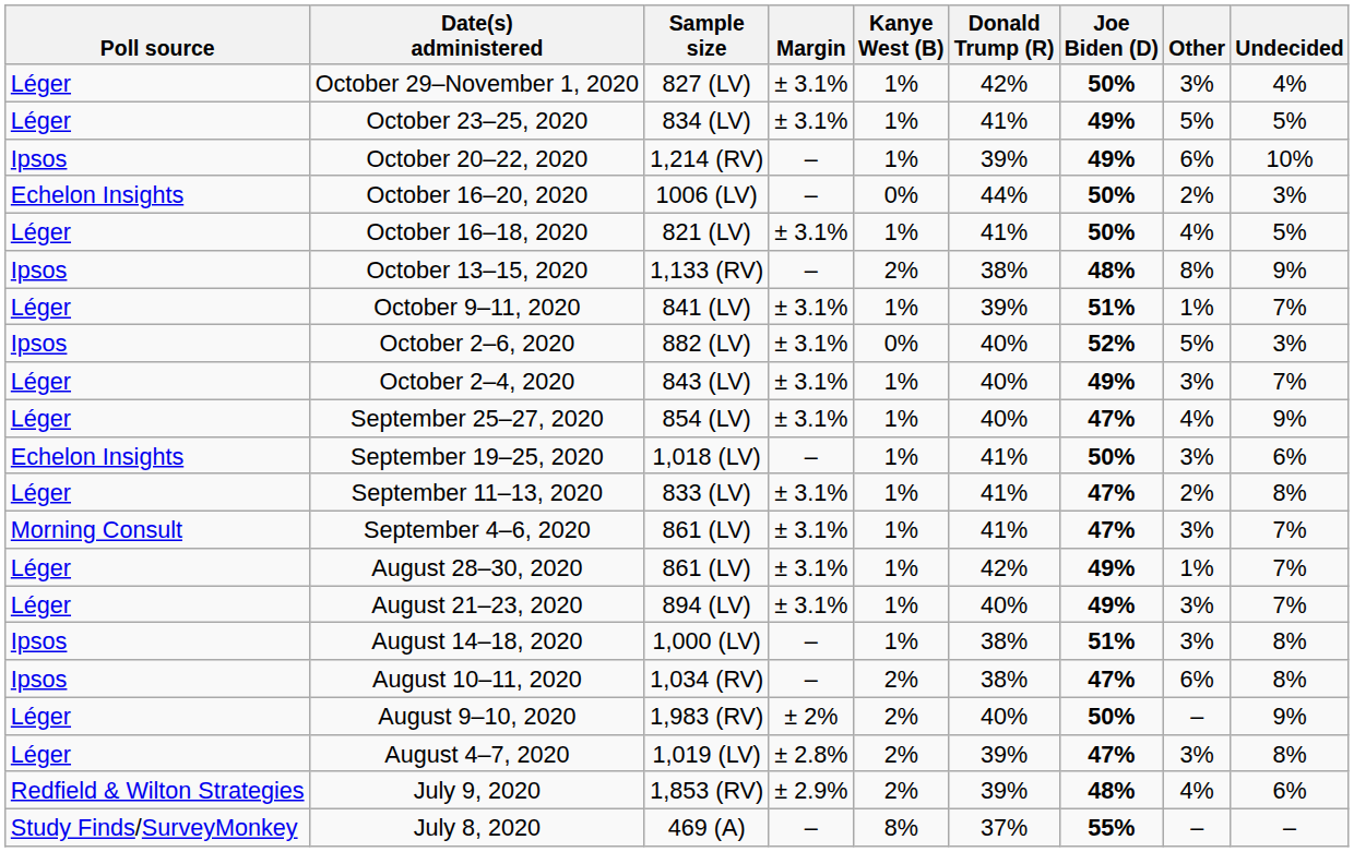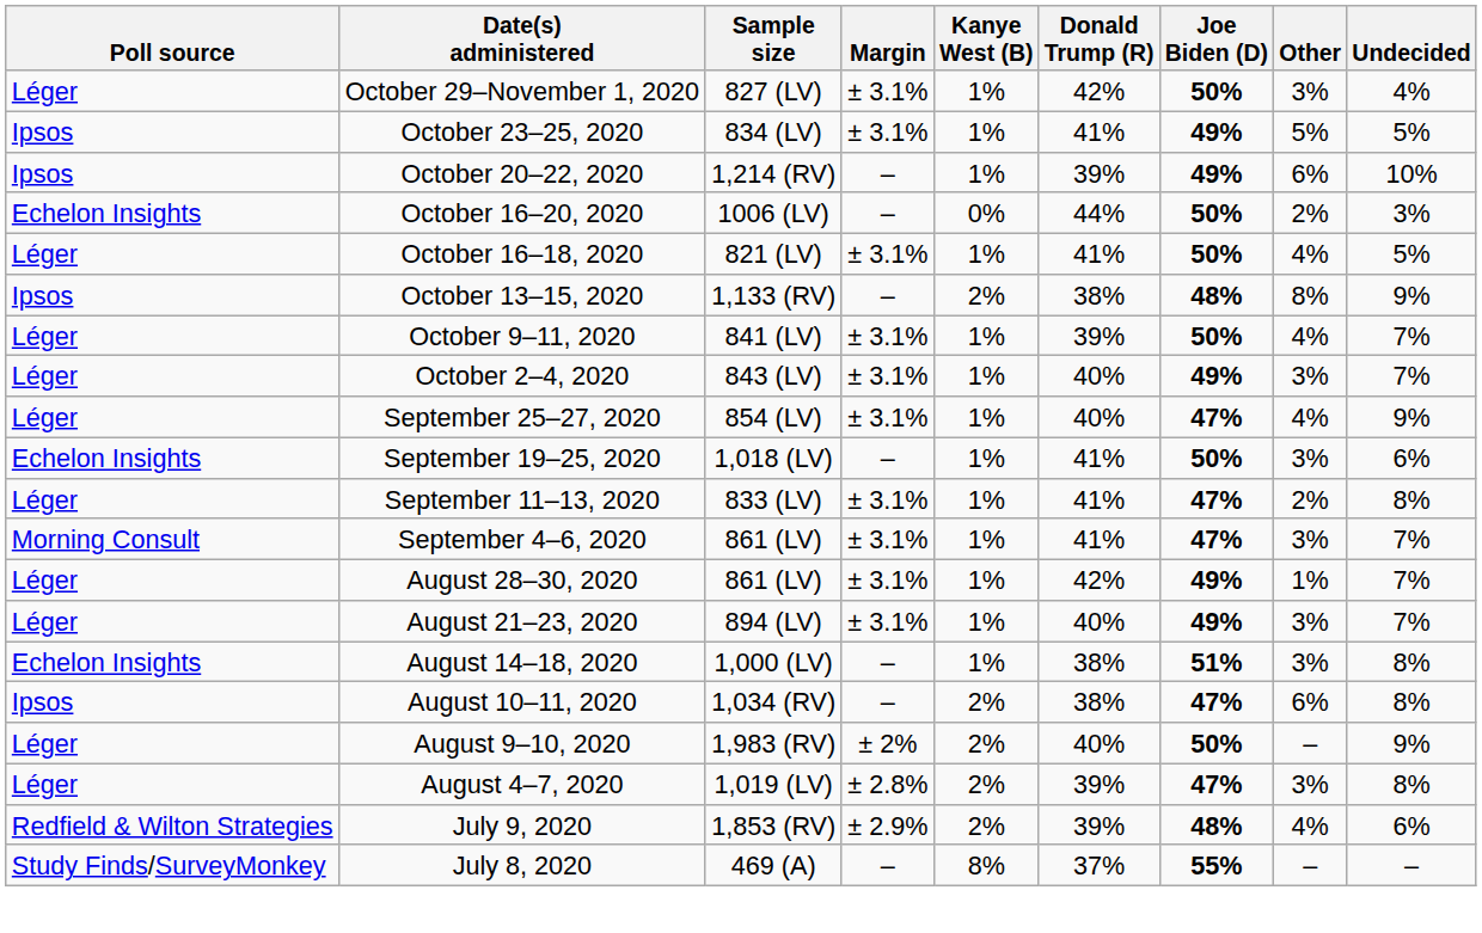 <table class="wikitable sortable" style="font-size:90%;text-align:center;">
 <tr valign=bottom style="font-size:90%;">
 <th>Poll source</th>
 <th data-sort-type="date">Date(s)<br>administered</th>
 <th data-sort-type="number">Sample<br>size</th>
 <th>Margin<br></th>
 <th>Kanye<br>West (B)</th>
 <th>Donald<br>Trump (R)</th>
 <th>Joe<br>Biden (D)</th>
 <th>Other</th>
 <th>Undecided</th>
 </tr>
 <tr>
 <td style="text-align:left;"><a href='#'>Léger</a></td>
 <td data-sort-value="November 1, 2020">October 29–November 1, 2020</td>
 <td>827 (LV)</td>
 <td>± 3.1%</td>
 <td>1%</td>
 <td>42%</td>
 <td><strong>50%</strong></td>
 <td>3%</td>
 <td>4%</td>
 </tr>
 <tr>
-<td style="text-align:left;"><a href='#'>Léger</a></td>
+<td style="text-align:left;"><a href='#'>Ipsos</a></td>
 <td data-sort-value="October 25, 2020">October 23–25, 2020</td>
 <td>834 (LV)</td>
 <td>± 3.1%</td>
 <td>1%</td>
 <td>41%</td>
 <td><strong>49%</strong></td>
 <td>5%</td>
 <td>5%</td>
 </tr>
 <tr>
 <td style="text-align:left;"><a href='#'>Ipsos</a></td>
 <td data-sort-value="October 22, 2020">October 20–22, 2020</td>
 <td>1,214 (RV)</td>
 <td>–</td>
 <td>1%</td>
 <td>39%</td>
 <td><strong>49%</strong></td>
 <td>6%</td>
 <td>10%</td>
 </tr>
 <tr>
 <td style="text-align:left;"><a href='#'>Echelon Insights</a></td>
 <td data-sort-value="October 20, 2020">October 16–20, 2020</td>
 <td>1006 (LV)</td>
 <td>–</td>
 <td>0%</td>
 <td>44%</td>
 <td><strong>50%</strong></td>
 <td>2%</td>
 <td>3%</td>
 </tr>
 <tr>
 <td style="text-align:left;"><a href='#'>Léger</a></td>
 <td data-sort-value="October 18, 2020">October 16–18, 2020</td>
 <td>821 (LV)</td>
 <td>± 3.1%</td>
 <td>1%</td>
 <td>41%</td>
 <td><strong>50%</strong></td>
 <td>4%</td>
 <td>5%</td>
 </tr>
 <tr>
 <td style="text-align:left;"><a href='#'>Ipsos</a></td>
 <td data-sort-value="October 15, 2020">October 13–15, 2020</td>
 <td>1,133 (RV)</td>
 <td>–</td>
 <td>2%</td>
 <td>38%</td>
 <td><strong>48%</strong></td>
 <td>8%</td>
 <td>9%</td>
 </tr>
 <tr>
 <td style="text-align:left;"><a href='#'>Léger</a></td>
 <td data-sort-value="October 11, 2020">October 9–11, 2020</td>
 <td>841 (LV)</td>
 <td>± 3.1%</td>
 <td>1%</td>
 <td>39%</td>
-<td><strong>51%</strong></td>
-<td>1%</td>
+<td><strong>50%</strong></td>
+<td>4%</td>
 <td>7%</td>
-</tr>
-<tr>
-<td style="text-align:left;"><a href='#'>Ipsos</a></td>
-<td data-sort-value="October 6, 2020">October 2–6, 2020</td>
-<td>882 (LV)</td>
-<td>± 3.1%</td>
-<td>0%</td>
-<td>40%</td>
-<td><strong>52%</strong></td>
-<td>5%</td>
-<td>3%</td>
 </tr>
 <tr>
 <td style="text-align:left;"><a href='#'>Léger</a></td>
 <td data-sort-value="October 4, 2020">October 2–4, 2020</td>
 <td>843 (LV)</td>
 <td>± 3.1%</td>
 <td>1%</td>
 <td>40%</td>
 <td><strong>49%</strong></td>
 <td>3%</td>
 <td>7%</td>
 </tr>
 <tr>
 <td style="text-align:left;"><a href='#'>Léger</a></td>
 <td data-sort-value="September 27, 2020">September 25–27, 2020</td>
 <td>854 (LV)</td>
 <td>± 3.1%</td>
 <td>1%</td>
 <td>40%</td>
 <td><strong>47%</strong></td>
 <td>4%</td>
 <td>9%</td>
 </tr>
 <tr>
 <td style="text-align:left;"><a href='#'>Echelon Insights</a></td>
 <td data-sort-value="September 25, 2020">September 19–25, 2020</td>
 <td>1,018 (LV)</td>
 <td>–</td>
 <td>1%</td>
 <td>41%</td>
 <td><strong>50%</strong></td>
 <td>3%</td>
 <td>6%</td>
 </tr>
 <tr>
 <td style="text-align:left;"><a href='#'>Léger</a></td>
 <td data-sort-value="September 13, 2020">September 11–13, 2020</td>
 <td>833 (LV)</td>
 <td>± 3.1%</td>
 <td>1%</td>
 <td>41%</td>
 <td><strong>47%</strong></td>
 <td>2%</td>
 <td>8%</td>
 </tr>
 <tr>
 <td style="text-align:left;"><a href='#'>Morning Consult</a></td>
 <td data-sort-value="September 6, 2020">September 4–6, 2020</td>
 <td>861 (LV)</td>
 <td>± 3.1%</td>
 <td>1%</td>
 <td>41%</td>
 <td><strong>47%</strong></td>
 <td>3%</td>
 <td>7%</td>
 </tr>
 <tr>
 <td style="text-align:left;"><a href='#'>Léger</a></td>
 <td data-sort-value="August 30, 2020">August 28–30, 2020</td>
 <td>861 (LV)</td>
 <td>± 3.1%</td>
 <td>1%</td>
 <td>42%</td>
 <td><strong>49%</strong></td>
 <td>1%</td>
 <td>7%</td>
 </tr>
 <tr>
 <td style="text-align:left;"><a href='#'>Léger</a></td>
 <td data-sort-value="August 23, 2020">August 21–23, 2020</td>
 <td>894 (LV)</td>
 <td>± 3.1%</td>
 <td>1%</td>
 <td>40%</td>
 <td><strong>49%</strong></td>
 <td>3%</td>
 <td>7%</td>
 </tr>
 <tr>
-<td style="text-align:left;"><a href='#'>Ipsos</a></td>
+<td style="text-align:left;"><a href='#'>Echelon Insights</a></td>
 <td data-sort-value="August 18, 2020">August 14–18, 2020</td>
 <td>1,000 (LV)</td>
 <td>–</td>
 <td>1%</td>
 <td>38%</td>
 <td><strong>51%</strong></td>
 <td>3%</td>
 <td>8%</td>
 </tr>
 <tr>
 <td style="text-align:left;"><a href='#'>Ipsos</a></td>
 <td data-sort-value="August 11, 2020">August 10–11, 2020</td>
 <td>1,034 (RV)</td>
 <td>–</td>
 <td>2%</td>
 <td>38%</td>
 <td><strong>47%</strong></td>
 <td>6%</td>
 <td>8%</td>
 </tr>
 <tr>
 <td style="text-align:left;"><a href='#'>Léger</a></td>
 <td data-sort-value="August 10, 2020">August 9–10, 2020</td>
 <td>1,983 (RV)</td>
 <td>± 2%</td>
 <td>2%</td>
 <td>40%</td>
 <td><strong>50%</strong></td>
 <td>–</td>
 <td>9%</td>
 </tr>
 <tr>
 <td style="text-align:left;"><a href='#'>Léger</a></td>
 <td data-sort-value="August 7, 2020">August 4–7, 2020</td>
 <td>1,019 (LV)</td>
 <td>± 2.8%</td>
 <td>2%</td>
 <td>39%</td>
 <td><strong>47%</strong></td>
 <td>3%</td>
 <td>8%</td>
 </tr>
 <tr>
 <td style="text-align:left;"><a href='#'>Redfield & Wilton Strategies</a></td>
 <td data-sort-value="July 9, 2020">July 9, 2020</td>
 <td>1,853 (RV)</td>
 <td>± 2.9%</td>
 <td>2%</td>
 <td>39%</td>
 <td><strong>48%</strong></td>
 <td>4%</td>
 <td>6%</td>
 </tr>
 <tr>
 <td style="text-align:left;"><a href='#'>Study Finds</a>/<a href='#'>SurveyMonkey</a></td>
 <td data-sort-value="July 8, 2020">July 8, 2020</td>
 <td>469 (A)</td>
 <td>–</td>
 <td>8%</td>
 <td>37%</td>
 <td><strong>55%</strong></td>
 <td>–</td>
 <td>–</td>
 </tr>
 </table>
